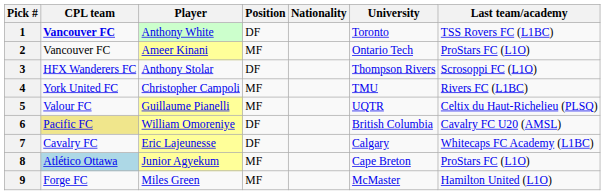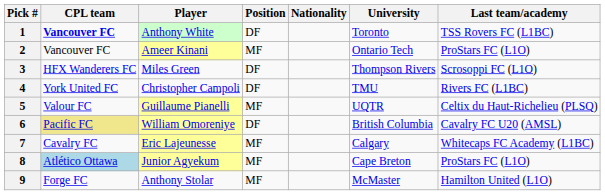 <table class="wikitable">
 <tr>
 <th>Pick #</th>
 <th>CPL team</th>
 <th>Player</th>
 <th>Position</th>
 <th>Nationality</th>
 <th>University</th>
 <th>Last team/academy</th>
 </tr>
 <tr>
 <th>1</th>
 <td><strong><a href='#'>Vancouver FC</a></strong></td>
 <td bgcolor="#CCFFCC"><a href='#'>Anthony White</a></td>
 <td>DF</td>
 <td></td>
 <td><a href='#'>Toronto</a></td>
 <td><a href='#'>TSS Rovers FC</a> (<a href='#'>L1BC</a>)</td>
 </tr>
 <tr>
 <th>2</th>
 <td>Vancouver FC</td>
 <td bgcolor="#FFFF99"><a href='#'>Ameer Kinani</a></td>
 <td>MF</td>
 <td></td>
 <td><a href='#'>Ontario Tech</a></td>
 <td><a href='#'>ProStars FC</a> (<a href='#'>L1O</a>)</td>
 </tr>
 <tr>
 <th>3</th>
 <td><a href='#'>HFX Wanderers FC</a></td>
-<td><a href='#'>Anthony Stolar</a></td>
+<td><a href='#'>Miles Green</a></td>
 <td>DF</td>
 <td></td>
 <td><a href='#'>Thompson Rivers</a></td>
 <td><a href='#'>Scrosoppi FC</a> (<a href='#'>L1O</a>)</td>
 </tr>
 <tr>
 <th>4</th>
 <td><a href='#'>York United FC</a></td>
 <td><a href='#'>Christopher Campoli</a></td>
-<td>MF</td>
+<td>DF</td>
 <td></td>
 <td><a href='#'>TMU</a></td>
 <td><a href='#'>Rivers FC</a> (<a href='#'>L1BC</a>)</td>
 </tr>
 <tr>
 <th>5</th>
 <td><a href='#'>Valour FC</a></td>
 <td bgcolor="#FFFF99"><a href='#'>Guillaume Pianelli</a></td>
 <td>MF</td>
 <td></td>
 <td><a href='#'>UQTR</a></td>
 <td><a href='#'>Celtix du Haut-Richelieu</a> (<a href='#'>PLSQ</a>)</td>
 </tr>
 <tr>
 <th>6</th>
 <td style="background: khaki;"><a href='#'>Pacific FC</a></td>
 <td bgcolor="#FFFF99"><a href='#'>William Omoreniye</a></td>
 <td>DF</td>
 <td></td>
 <td><a href='#'>British Columbia</a></td>
 <td><a href='#'>Cavalry FC U20</a> (<a href='#'>AMSL</a>)</td>
 </tr>
 <tr>
 <th>7</th>
 <td><a href='#'>Cavalry FC</a></td>
 <td bgcolor="#FFFF99"><a href='#'>Eric Lajeunesse</a></td>
-<td>DF</td>
+<td>MF</td>
 <td></td>
 <td><a href='#'>Calgary</a></td>
 <td><a href='#'>Whitecaps FC Academy</a> (<a href='#'>L1BC</a>)</td>
 </tr>
 <tr>
 <th>8</th>
 <td style="background: lightblue;"><a href='#'>Atlético Ottawa</a></td>
 <td bgcolor="#FFFF99"><a href='#'>Junior Agyekum</a></td>
 <td>MF</td>
 <td></td>
 <td><a href='#'>Cape Breton</a></td>
 <td><a href='#'>ProStars FC</a> (<a href='#'>L1O</a>)</td>
 </tr>
 <tr>
 <th>9</th>
 <td><a href='#'>Forge FC</a></td>
-<td><a href='#'>Miles Green</a></td>
+<td><a href='#'>Anthony Stolar</a></td>
 <td>MF</td>
 <td></td>
 <td><a href='#'>McMaster</a></td>
 <td><a href='#'>Hamilton United</a> (<a href='#'>L1O</a>)</td>
 </tr>
 </table>
